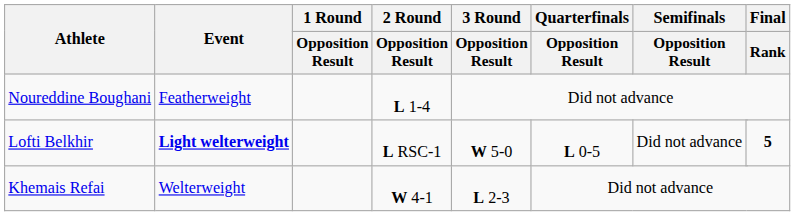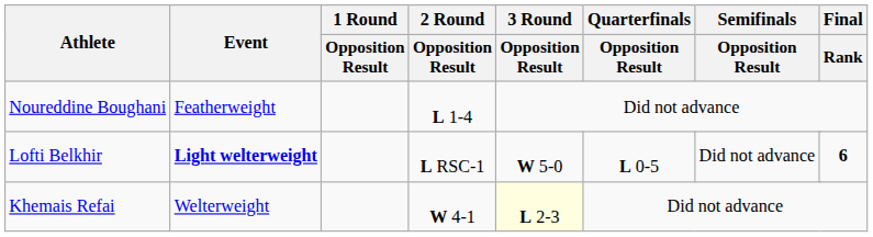 <table class="wikitable" style="font-size:90%">
 <tr>
 <th rowspan="2">Athlete</th>
 <th rowspan="2">Event</th>
 <th>1 Round</th>
 <th>2 Round</th>
 <th>3 Round</th>
 <th>Quarterfinals</th>
 <th>Semifinals</th>
 <th colspan=2>Final</th>
 </tr>
 <tr style="font-size:95%">
 <th>Opposition<br>Result</th>
 <th>Opposition<br>Result</th>
 <th>Opposition<br>Result</th>
 <th>Opposition<br>Result</th>
 <th>Opposition<br>Result</th>
 <th colspan=2>Rank</th>
 </tr>
 <tr align=center>
 <td align=left><a href='#'>Noureddine Boughani</a></td>
 <td align=left><a href='#'>Featherweight</a></td>
 <td></td>
 <td><br><strong>L</strong> 1-4</td>
 <td colspan=6>Did not advance</td>
 </tr>
 <tr align=center>
 <td align=left><a href='#'>Lofti Belkhir</a></td>
 <td align=left><strong><a href='#'>Light welterweight</a></strong></td>
 <td></td>
 <td><br><strong>L</strong> RSC-1</td>
 <td><br><strong>W</strong> 5-0</td>
 <td><br><strong>L</strong> 0-5</td>
 <td colspan=2>Did not advance</td>
-<td><strong>5</strong></td>
+<td><strong>6</strong></td>
 </tr>
 <tr align=center>
 <td align=left><a href='#'>Khemais Refai</a></td>
 <td align=left><a href='#'>Welterweight</a></td>
 <td></td>
 <td><br><strong>W</strong> 4-1</td>
-<td><br><strong>L</strong> 2-3</td>
+<td style="background: lightyellow;"><br><strong>L</strong> 2-3</td>
 <td colspan=6>Did not advance</td>
 </tr>
 </table>
